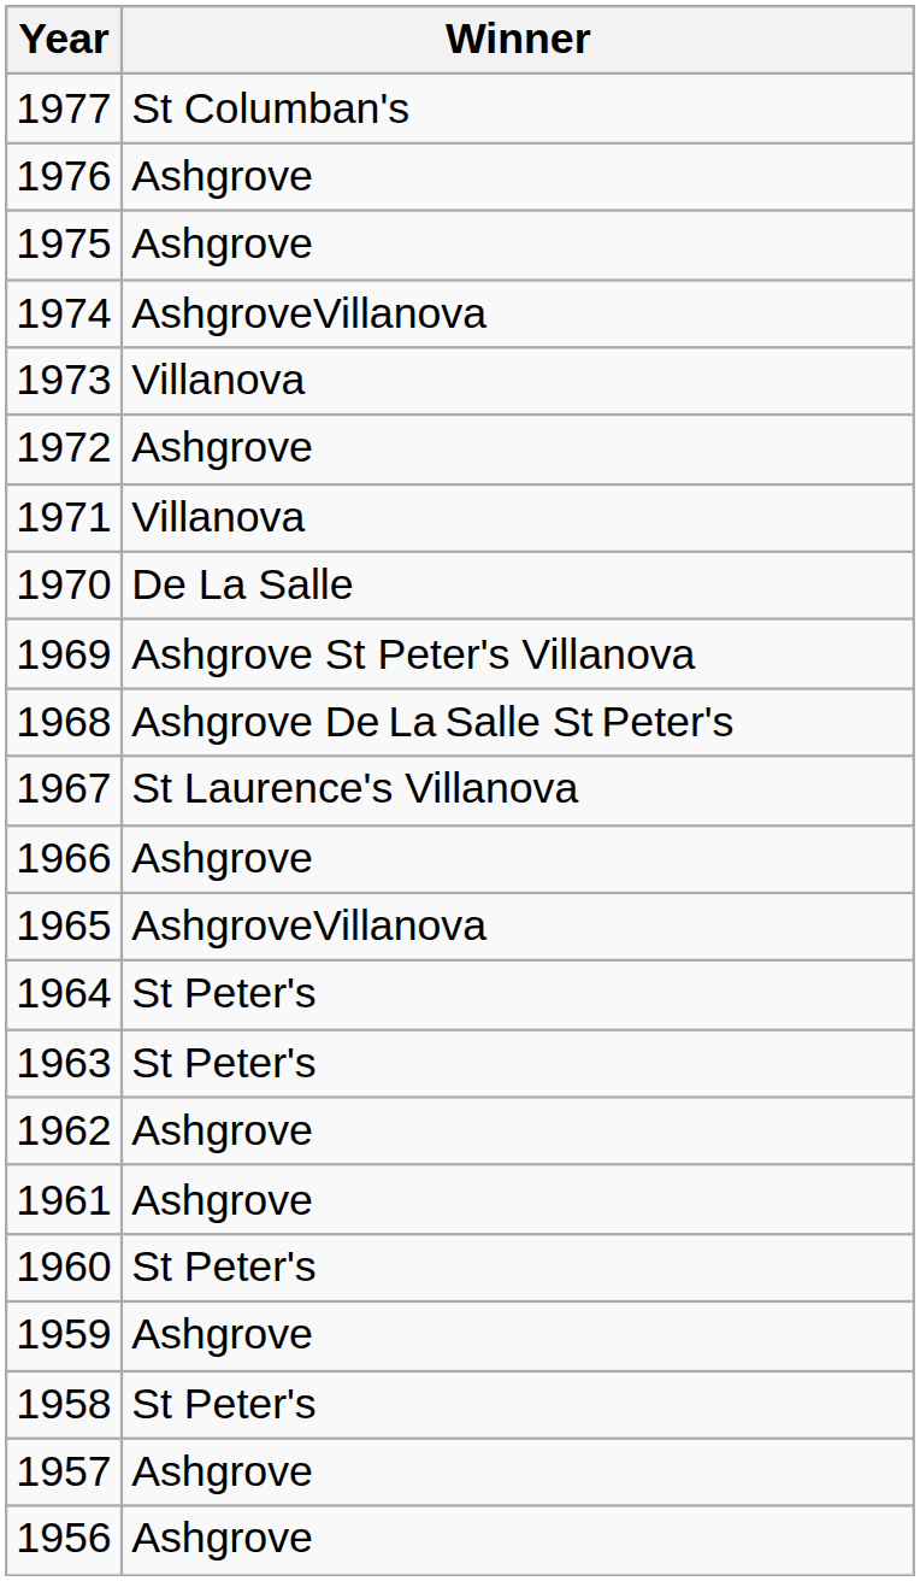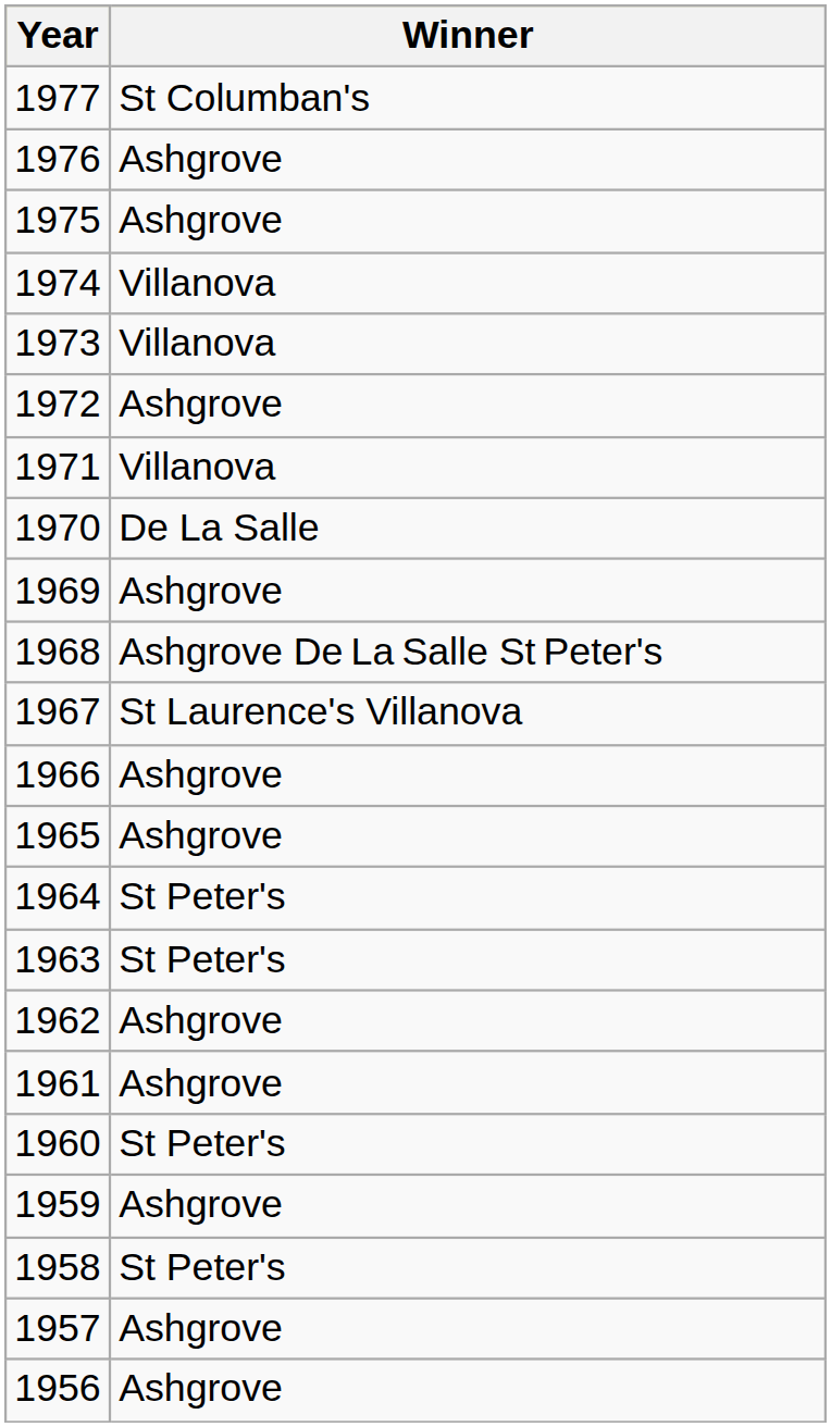 <table class="wikitable">
 <tr bgcolor=#bdb76b>
 <th style="width:2em;">Year</th>
 <th style="width:18em;">Winner</th>
 </tr>
 <tr>
 <td>1977</td>
 <td>St Columban's</td>
 </tr>
 <tr>
 <td>1976</td>
 <td>Ashgrove</td>
 </tr>
 <tr>
 <td>1975</td>
 <td>Ashgrove</td>
 </tr>
 <tr>
 <td>1974</td>
-<td>AshgroveVillanova</td>
+<td>Villanova</td>
 </tr>
 <tr>
 <td>1973</td>
 <td>Villanova</td>
 </tr>
 <tr>
 <td>1972</td>
 <td>Ashgrove</td>
 </tr>
 <tr>
 <td>1971</td>
 <td>Villanova</td>
 </tr>
 <tr>
 <td>1970</td>
 <td>De La Salle</td>
 </tr>
 <tr>
 <td>1969</td>
-<td>Ashgrove St Peter's Villanova</td>
+<td>Ashgrove</td>
 </tr>
 <tr>
 <td>1968</td>
 <td>Ashgrove De La Salle St Peter's</td>
 </tr>
 <tr>
 <td>1967</td>
 <td>St Laurence's Villanova</td>
 </tr>
 <tr>
 <td>1966</td>
 <td>Ashgrove</td>
 </tr>
 <tr>
 <td>1965</td>
-<td>AshgroveVillanova</td>
+<td>Ashgrove</td>
 </tr>
 <tr>
 <td>1964</td>
 <td>St Peter's</td>
 </tr>
 <tr>
 <td>1963</td>
 <td>St Peter's</td>
 </tr>
 <tr>
 <td>1962</td>
 <td>Ashgrove</td>
 </tr>
 <tr>
 <td>1961</td>
 <td>Ashgrove</td>
 </tr>
 <tr>
 <td>1960</td>
 <td>St Peter's</td>
 </tr>
 <tr>
 <td>1959</td>
 <td>Ashgrove</td>
 </tr>
 <tr>
 <td>1958</td>
 <td>St Peter's</td>
 </tr>
 <tr>
 <td>1957</td>
 <td>Ashgrove</td>
 </tr>
 <tr>
 <td>1956</td>
 <td>Ashgrove</td>
 </tr>
 </table>
